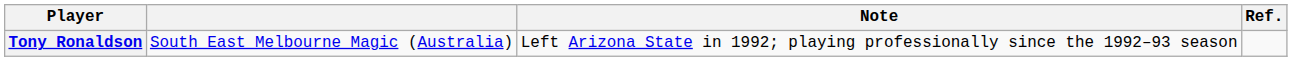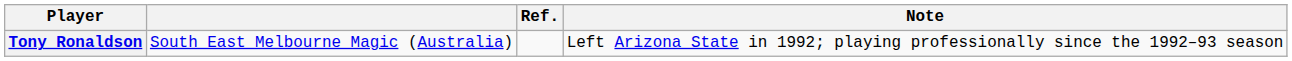 <table class="wikitable sortable plainrowheaders" style="text-align:left; font-size:95%">
 <tr>
 <th>Player</th>
 <th></th>
+<th class=unsortable>Ref.</th>
 <th class=unsortable>Note</th>
-<th class=unsortable>Ref.</th>
 </tr>
 <tr>
 <th scope="row"> <a href='#'>Tony Ronaldson</a></th>
 <td><a href='#'>South East Melbourne Magic</a> (<a href='#'>Australia</a>)</td>
+<td align=center></td>
 <td>Left <a href='#'>Arizona State</a> in 1992; playing professionally since the 1992–93 season</td>
-<td align=center></td>
 </tr>
 </table>
